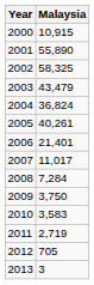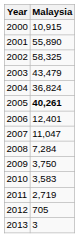 <table class="wikitable">
 <tr>
 <th>Year</th>
 <th>Malaysia</th>
 </tr>
 <tr>
 <td>2000</td>
 <td>10,915</td>
 </tr>
 <tr>
 <td>2001</td>
 <td>55,890</td>
 </tr>
 <tr>
 <td>2002</td>
 <td>58,325</td>
 </tr>
 <tr>
 <td>2003</td>
 <td>43,479</td>
 </tr>
 <tr>
 <td>2004</td>
 <td>36,824</td>
 </tr>
 <tr>
 <td>2005</td>
-<td>40,261</td>
+<td><strong>40,261</strong></td>
 </tr>
 <tr>
 <td>2006</td>
-<td>21,401</td>
+<td>12,401</td>
 </tr>
 <tr>
 <td>2007</td>
-<td>11,017</td>
+<td>11,047</td>
 </tr>
 <tr>
 <td>2008</td>
 <td>7,284</td>
 </tr>
 <tr>
 <td>2009</td>
 <td>3,750</td>
 </tr>
 <tr>
 <td>2010</td>
 <td>3,583</td>
 </tr>
 <tr>
 <td>2011</td>
 <td>2,719</td>
 </tr>
 <tr>
 <td>2012</td>
 <td>705</td>
 </tr>
 <tr>
 <td>2013</td>
 <td>3</td>
 </tr>
 </table>
